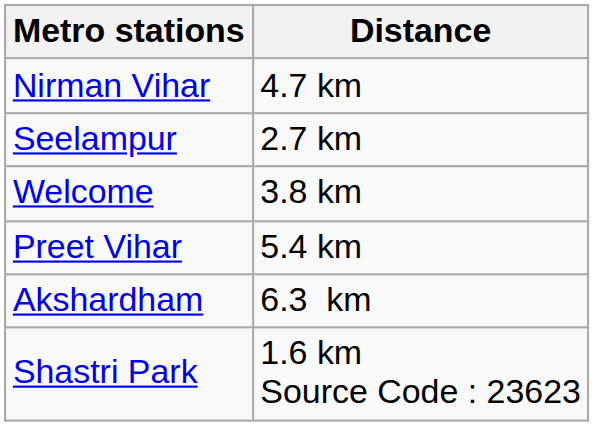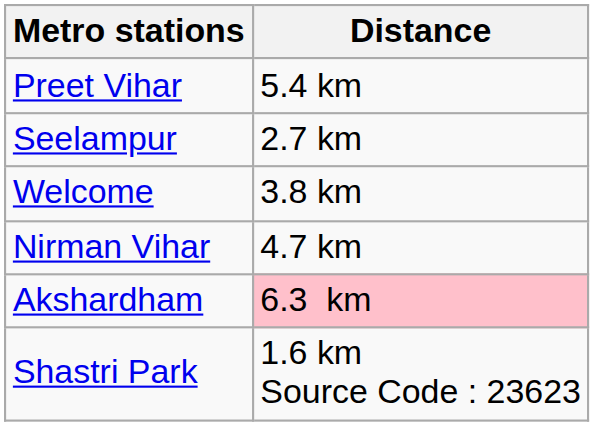 <table class="wikitable">
 <tr>
 <th>Metro stations</th>
 <th>Distance</th>
 </tr>
 <tr>
-<td><a href='#'>Nirman Vihar</a></td>
-<td>4.7 km</td>
+<td><a href='#'>Preet Vihar</a></td>
+<td>5.4 km</td>
 </tr>
 <tr>
 <td><a href='#'>Seelampur</a></td>
 <td>2.7 km</td>
 </tr>
 <tr>
 <td><a href='#'>Welcome</a></td>
 <td>3.8 km</td>
 </tr>
 <tr>
-<td><a href='#'>Preet Vihar</a></td>
-<td>5.4 km</td>
+<td><a href='#'>Nirman Vihar</a></td>
+<td>4.7 km</td>
 </tr>
 <tr>
 <td><a href='#'>Akshardham</a></td>
-<td>6.3  km</td>
+<td style="background: pink;">6.3  km</td>
 </tr>
 <tr>
 <td><a href='#'>Shastri Park</a></td>
 <td>1.6 km<br>Source Code : 23623</td>
 </tr>
 </table>
